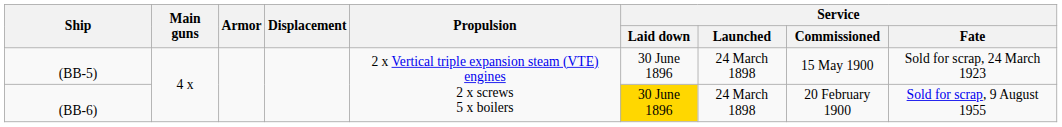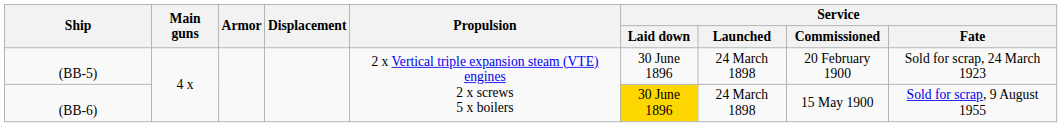 <table class="wikitable" style="width:98%;">
 <tr valign="center">
 <th scope="col" rowspan="2" style="text-align:center; width:14%;">Ship</th>
 <th scope="col" style="text-align:center;" rowspan="2">Main guns</th>
 <th scope="col" style="text-align:center;" rowspan="2">Armor</th>
 <th scope="col" style="text-align:center;" rowspan="2">Displacement</th>
 <th scope="col" style="text-align:center;" rowspan="2">Propulsion</th>
 <th scope="col" style="text-align:center;" colspan="4">Service</th>
 </tr>
 <tr valign="top">
 <th scope="col" style="text-align:center;">Laid down</th>
 <th scope="col" style="text-align:center;">Launched</th>
 <th scope="col" style="text-align:center;">Commissioned</th>
 <th scope="col" style="text-align:center;">Fate</th>
 </tr>
 <tr>
 <td style="text-align:center"><br>(BB-5)</td>
 <td style="text-align:center;" rowspan="2">4 x </td>
 <td style="text-align:center;" rowspan="2"></td>
 <td style="text-align:center;" rowspan="2"></td>
 <td style="text-align:center;" rowspan="2">2 x <a href='#'>Vertical triple expansion steam (VTE) engines</a><br>2 x screws<br>5 x boilers</td>
 <td style="text-align:center">30 June 1896</td>
 <td style="text-align:center">24 March 1898</td>
-<td style="text-align:center">15 May 1900</td>
+<td style="text-align:center">20 February 1900</td>
 <td style="text-align:center">Sold for scrap, 24 March 1923</td>
 </tr>
 <tr>
 <td style="text-align:center"><br>(BB-6)</td>
 <td style="background: gold; text-align:center">30 June 1896</td>
 <td style="text-align:center">24 March 1898</td>
-<td style="text-align:center">20 February 1900</td>
+<td style="text-align:center">15 May 1900</td>
 <td style="text-align:center"><a href='#'>Sold for scrap</a>, 9 August 1955</td>
 </tr>
 </table>
